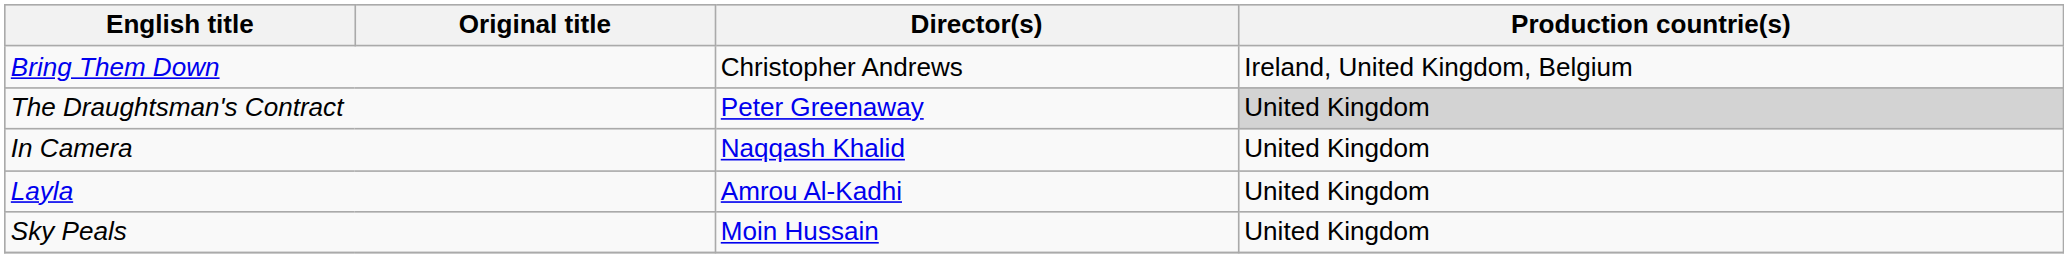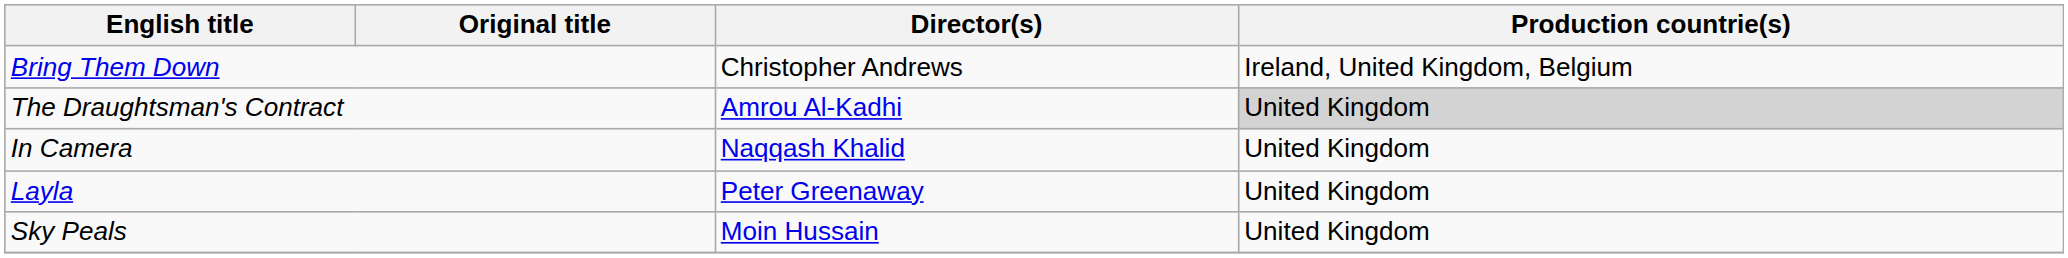 <table class="sortable wikitable" style="width:100%; margin-bottom:4px" cellpadding="5">
 <tr>
 <th scope="col">English title</th>
 <th scope="col">Original title</th>
 <th scope="col">Director(s)</th>
 <th scope="col">Production countrie(s)</th>
 </tr>
 <tr>
 <td colspan="2"><em><a href='#'>Bring Them Down</a></em></td>
 <td>Christopher Andrews</td>
 <td>Ireland, United Kingdom, Belgium</td>
 </tr>
 <tr>
 <td colspan="2"><em>The Draughtsman's Contract</em></td>
-<td><a href='#'>Peter Greenaway</a></td>
+<td><a href='#'>Amrou Al-Kadhi</a></td>
 <td style="background: lightgrey;">United Kingdom</td>
 </tr>
 <tr>
 <td colspan="2"><em>In Camera</em></td>
 <td><a href='#'>Naqqash Khalid</a></td>
 <td>United Kingdom</td>
 </tr>
 <tr>
 <td colspan="2"><em><a href='#'>Layla</a></em></td>
-<td><a href='#'>Amrou Al-Kadhi</a></td>
+<td><a href='#'>Peter Greenaway</a></td>
 <td>United Kingdom</td>
 </tr>
 <tr>
 <td colspan="2"><em>Sky Peals</em></td>
 <td><a href='#'>Moin Hussain</a></td>
 <td>United Kingdom</td>
 </tr>
 <tr>
 </tr>
 </table>
